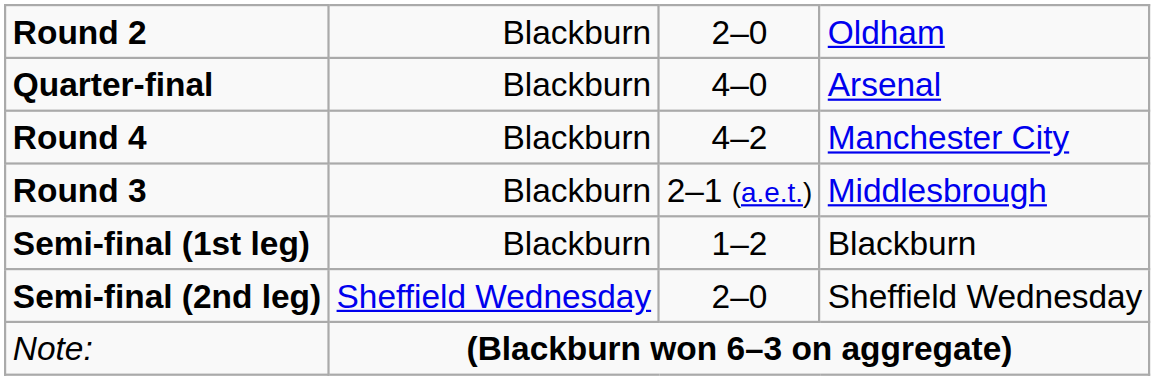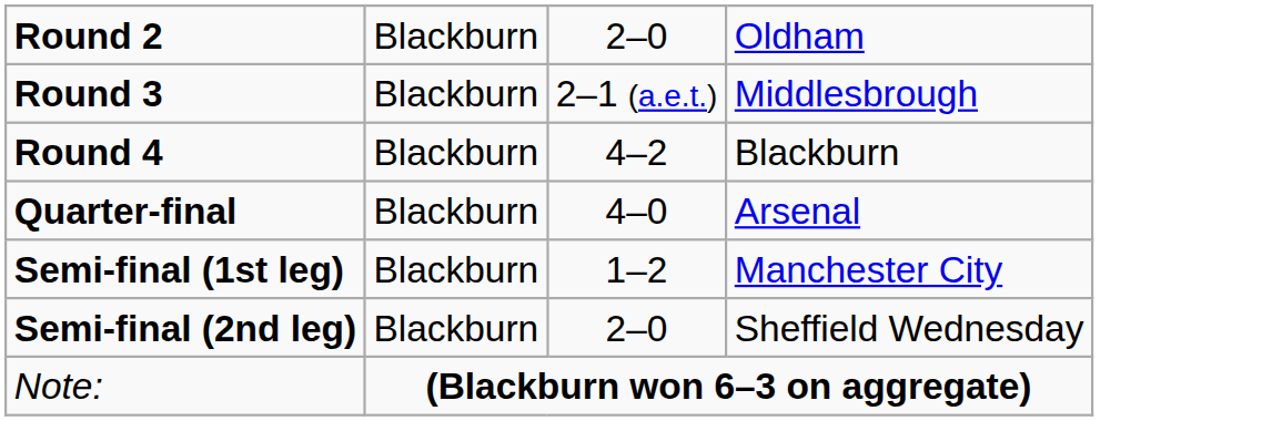 <table class="wikitable" style="font-size:95%">
 <tr>
 <td><strong>Round 2</strong></td>
 <td align=right>Blackburn</td>
 <td align=center>2–0</td>
 <td><a href='#'>Oldham</a></td>
 </tr>
 <tr>
+<td><strong>Round 3</strong></td>
+<td align=right>Blackburn</td>
+<td>2–1 <small>(<a href='#'>a.e.t.</a>)</small></td>
+<td><a href='#'>Middlesbrough</a></td>
+</tr>
+<tr>
+<td><strong>Round 4</strong></td>
+<td align=right>Blackburn</td>
+<td align=center>4–2</td>
+<td>Blackburn</td>
+</tr>
+<tr>
 <td><strong>Quarter-final</strong></td>
 <td align=right>Blackburn</td>
 <td align=center>4–0</td>
 <td><a href='#'>Arsenal</a></td>
 </tr>
 <tr>
-<td><strong>Round 4</strong></td>
+<td><strong>Semi-final (1st leg)</strong></td>
 <td align=right>Blackburn</td>
-<td align=center>4–2</td>
+<td align=center>1–2</td>
 <td><a href='#'>Manchester City</a></td>
 </tr>
 <tr>
-<td><strong>Round 3</strong></td>
+<td><strong>Semi-final (2nd leg)</strong></td>
 <td align=right>Blackburn</td>
-<td>2–1 <small>(<a href='#'>a.e.t.</a>)</small></td>
-<td><a href='#'>Middlesbrough</a></td>
-</tr>
-<tr>
-<td><strong>Semi-final (1st leg)</strong></td>
-<td align=right>Blackburn</td>
-<td align=center>1–2</td>
-<td>Blackburn</td>
-</tr>
-<tr>
-<td><strong>Semi-final (2nd leg)</strong></td>
-<td align=right><a href='#'>Sheffield Wednesday</a></td>
 <td align=center>2–0</td>
 <td>Sheffield Wednesday</td>
 </tr>
 <tr>
 <td><em>Note:</em></td>
 <td colspan=3 align=center><strong>(Blackburn won 6–3 on aggregate)</strong></td>
 </tr>
 </table>
